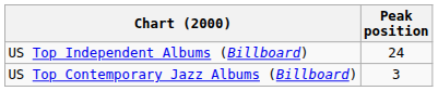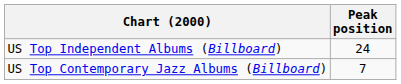 <table class="wikitable" border="1">
 <tr>
 <th>Chart (2000)</th>
 <th>Peak<br>position</th>
 </tr>
 <tr>
 <td>US <a href='#'>Top Independent Albums</a> (<em><a href='#'>Billboard</a></em>)</td>
 <td align="center">24</td>
 </tr>
 <tr>
 <td>US <a href='#'>Top Contemporary Jazz Albums</a> (<em><a href='#'>Billboard</a></em>)</td>
-<td align="center">3</td>
+<td align="center">7</td>
 </tr>
 </table>
